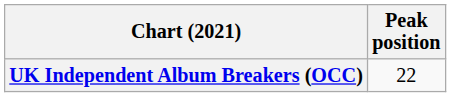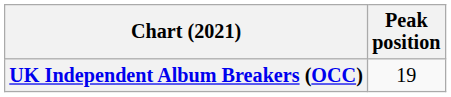 <table class="wikitable sortable plainrowheaders" style="text-align:center">
 <tr>
 <th scope="col">Chart (2021)</th>
 <th scope="col">Peak<br>position</th>
 </tr>
 <tr>
 <th scope="row"><a href='#'>UK Independent Album Breakers</a> (<a href='#'>OCC</a>)</th>
-<td>22</td>
+<td>19</td>
 </tr>
 </table>
